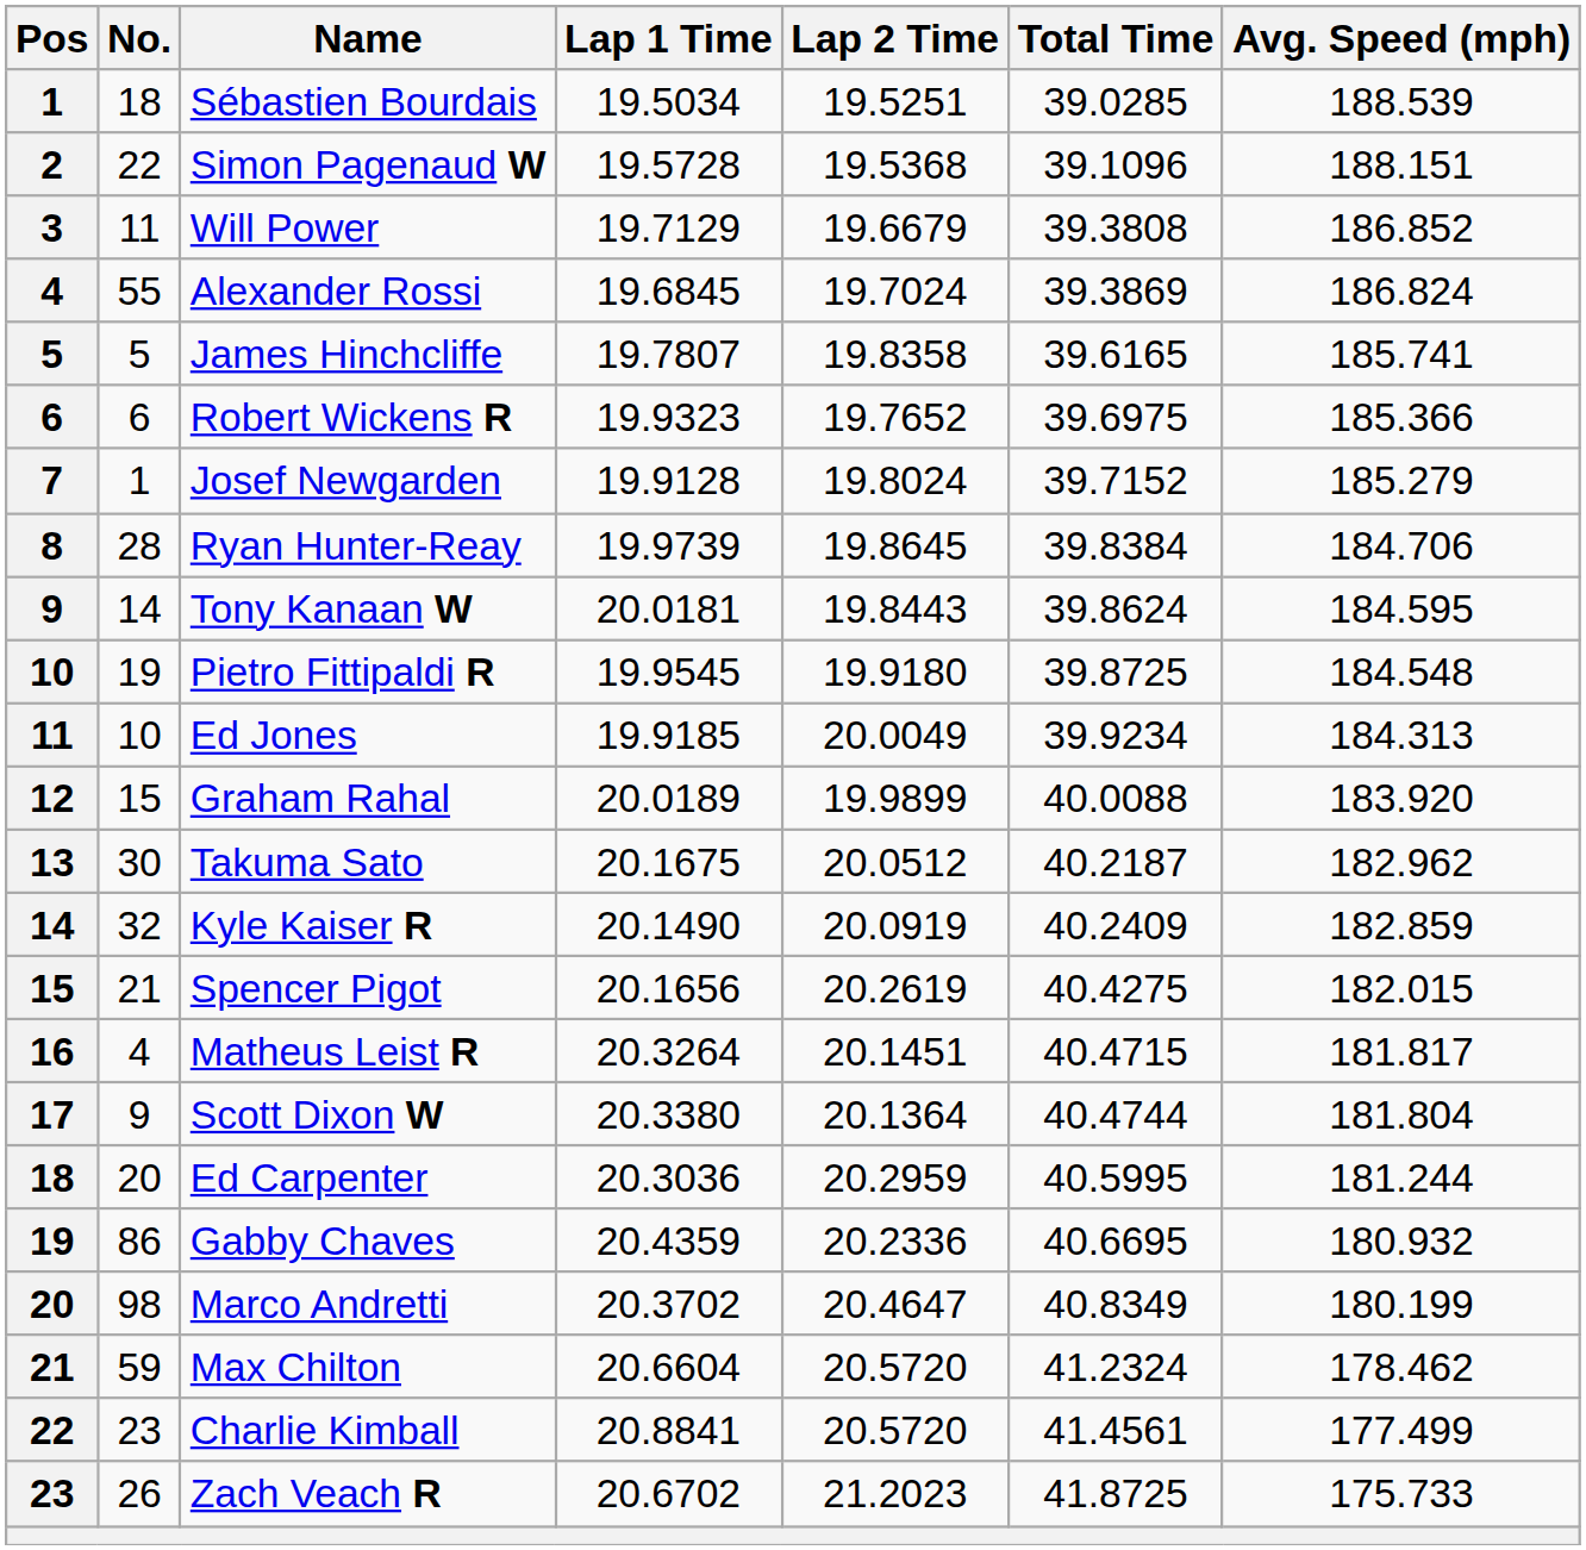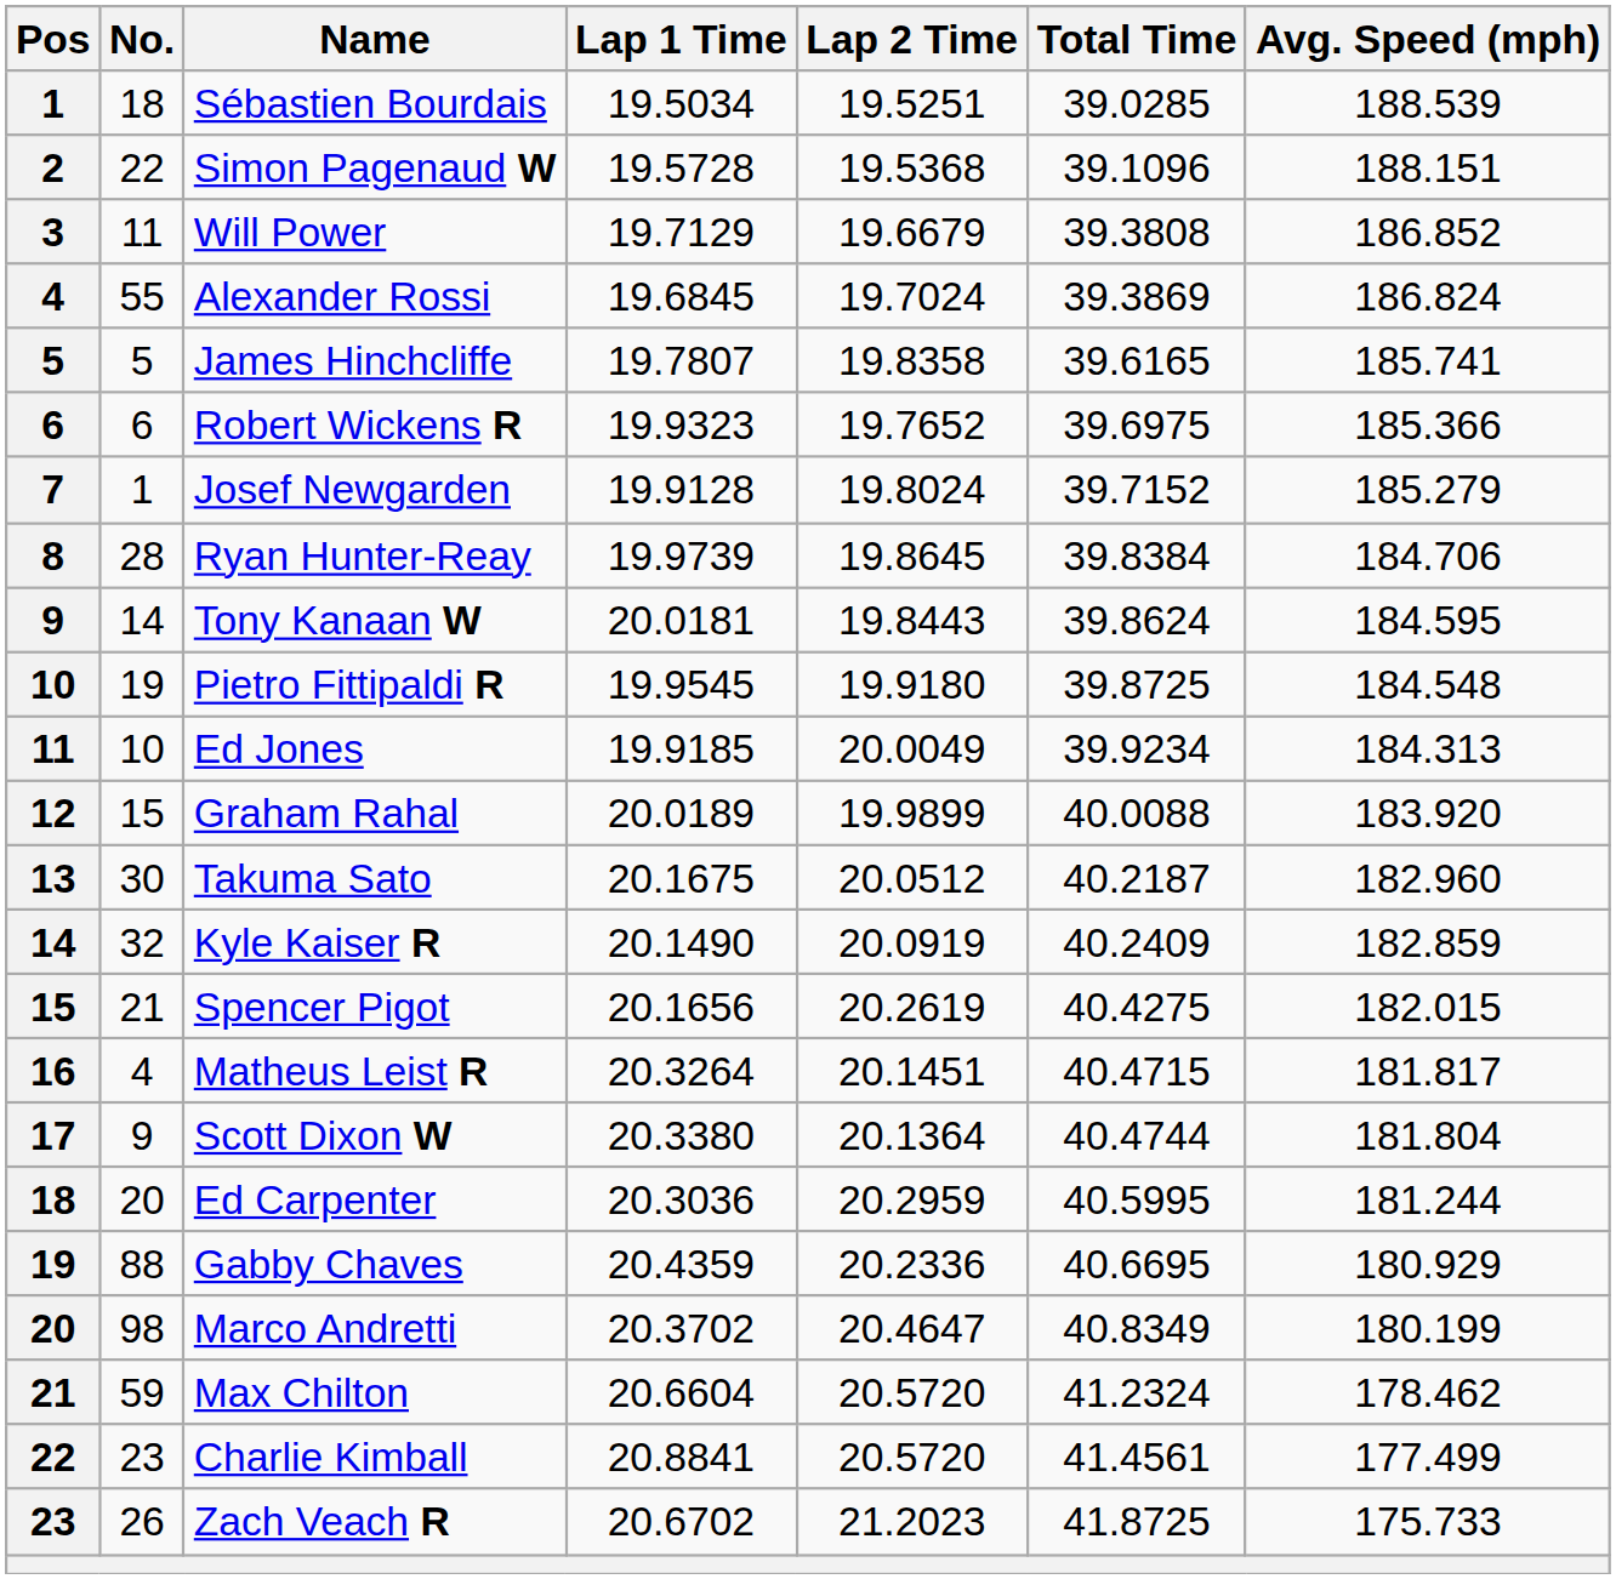 <table class="wikitable sortable" style="text-align:center; font-size: 95%;">
 <tr>
 <th>Pos</th>
 <th>No.</th>
 <th>Name</th>
 <th>Lap 1 Time</th>
 <th>Lap 2 Time</th>
 <th>Total Time</th>
 <th>Avg. Speed (mph)</th>
 </tr>
 <tr>
 <th scope="row">1</th>
 <td>18</td>
 <td align="left"> <a href='#'>Sébastien Bourdais</a></td>
 <td>19.5034</td>
 <td>19.5251</td>
 <td>39.0285</td>
 <td>188.539</td>
 </tr>
 <tr>
 <th scope="row">2</th>
 <td>22</td>
 <td align="left"> <a href='#'>Simon Pagenaud</a> <strong><span>W</span></strong></td>
 <td>19.5728</td>
 <td>19.5368</td>
 <td>39.1096</td>
 <td>188.151</td>
 </tr>
 <tr>
 <th scope="row">3</th>
 <td>11</td>
 <td align="left"> <a href='#'>Will Power</a></td>
 <td>19.7129</td>
 <td>19.6679</td>
 <td>39.3808</td>
 <td>186.852</td>
 </tr>
 <tr>
 <th scope="row">4</th>
 <td>55</td>
 <td align="left"> <a href='#'>Alexander Rossi</a></td>
 <td>19.6845</td>
 <td>19.7024</td>
 <td>39.3869</td>
 <td>186.824</td>
 </tr>
 <tr>
 <th scope="row">5</th>
 <td>5</td>
 <td align="left"> <a href='#'>James Hinchcliffe</a></td>
 <td>19.7807</td>
 <td>19.8358</td>
 <td>39.6165</td>
 <td>185.741</td>
 </tr>
 <tr>
 <th scope="row">6</th>
 <td>6</td>
 <td align="left"> <a href='#'>Robert Wickens</a> <strong><span>R</span></strong></td>
 <td>19.9323</td>
 <td>19.7652</td>
 <td>39.6975</td>
 <td>185.366</td>
 </tr>
 <tr>
 <th scope="row">7</th>
 <td>1</td>
 <td align="left"> <a href='#'>Josef Newgarden</a></td>
 <td>19.9128</td>
 <td>19.8024</td>
 <td>39.7152</td>
 <td>185.279</td>
 </tr>
 <tr>
 <th scope="row">8</th>
 <td>28</td>
 <td align="left"> <a href='#'>Ryan Hunter-Reay</a></td>
 <td>19.9739</td>
 <td>19.8645</td>
 <td>39.8384</td>
 <td>184.706</td>
 </tr>
 <tr>
 <th scope="row">9</th>
 <td>14</td>
 <td align="left"> <a href='#'>Tony Kanaan</a> <strong><span>W</span></strong></td>
 <td>20.0181</td>
 <td>19.8443</td>
 <td>39.8624</td>
 <td>184.595</td>
 </tr>
 <tr>
 <th scope="row">10</th>
 <td>19</td>
 <td align="left"> <a href='#'>Pietro Fittipaldi</a> <strong><span>R</span></strong></td>
 <td>19.9545</td>
 <td>19.9180</td>
 <td>39.8725</td>
 <td>184.548</td>
 </tr>
 <tr>
 <th scope="row">11</th>
 <td>10</td>
 <td align="left"> <a href='#'>Ed Jones</a></td>
 <td>19.9185</td>
 <td>20.0049</td>
 <td>39.9234</td>
 <td>184.313</td>
 </tr>
 <tr>
 <th>12</th>
 <td>15</td>
 <td align="left"> <a href='#'>Graham Rahal</a></td>
 <td>20.0189</td>
 <td>19.9899</td>
 <td>40.0088</td>
 <td>183.920</td>
 </tr>
 <tr>
 <th scope="row">13</th>
 <td>30</td>
 <td align="left"> <a href='#'>Takuma Sato</a></td>
 <td>20.1675</td>
 <td>20.0512</td>
 <td>40.2187</td>
-<td>182.962</td>
+<td>182.960</td>
 </tr>
 <tr>
 <th scope="row">14</th>
 <td>32</td>
 <td align="left"> <a href='#'>Kyle Kaiser</a> <strong><span>R</span></strong></td>
 <td>20.1490</td>
 <td>20.0919</td>
 <td>40.2409</td>
 <td>182.859</td>
 </tr>
 <tr>
 <th scope="row">15</th>
 <td>21</td>
 <td align="left"> <a href='#'>Spencer Pigot</a></td>
 <td>20.1656</td>
 <td>20.2619</td>
 <td>40.4275</td>
 <td>182.015</td>
 </tr>
 <tr>
 <th scope="row">16</th>
 <td>4</td>
 <td align="left"> <a href='#'>Matheus Leist</a> <strong><span>R</span></strong></td>
 <td>20.3264</td>
 <td>20.1451</td>
 <td>40.4715</td>
 <td>181.817</td>
 </tr>
 <tr>
 <th scope="row">17</th>
 <td>9</td>
 <td align="left"> <a href='#'>Scott Dixon</a> <strong><span>W</span></strong></td>
 <td>20.3380</td>
 <td>20.1364</td>
 <td>40.4744</td>
 <td>181.804</td>
 </tr>
 <tr>
 <th scope="row">18</th>
 <td>20</td>
 <td align="left"> <a href='#'>Ed Carpenter</a></td>
 <td>20.3036</td>
 <td>20.2959</td>
 <td>40.5995</td>
 <td>181.244</td>
 </tr>
 <tr>
 <th scope="row">19</th>
-<td>86</td>
+<td>88</td>
 <td align="left"> <a href='#'>Gabby Chaves</a></td>
 <td>20.4359</td>
 <td>20.2336</td>
 <td>40.6695</td>
-<td>180.932</td>
+<td>180.929</td>
 </tr>
 <tr>
 <th scope="row">20</th>
 <td>98</td>
 <td align="left"> <a href='#'>Marco Andretti</a></td>
 <td>20.3702</td>
 <td>20.4647</td>
 <td>40.8349</td>
 <td>180.199</td>
 </tr>
 <tr>
 <th scope="row">21</th>
 <td>59</td>
 <td align="left"> <a href='#'>Max Chilton</a></td>
 <td>20.6604</td>
 <td>20.5720</td>
 <td>41.2324</td>
 <td>178.462</td>
 </tr>
 <tr>
 <th scope="row">22</th>
 <td>23</td>
 <td align="left"> <a href='#'>Charlie Kimball</a></td>
 <td>20.8841</td>
 <td>20.5720</td>
 <td>41.4561</td>
 <td>177.499</td>
 </tr>
 <tr>
 <th scope="row">23</th>
 <td>26</td>
 <td align="left"> <a href='#'>Zach Veach</a> <strong><span>R</span></strong></td>
 <td>20.6702</td>
 <td>21.2023</td>
 <td>41.8725</td>
 <td>175.733</td>
 </tr>
 <tr>
 <th colspan=11></th>
 </tr>
 </table>
